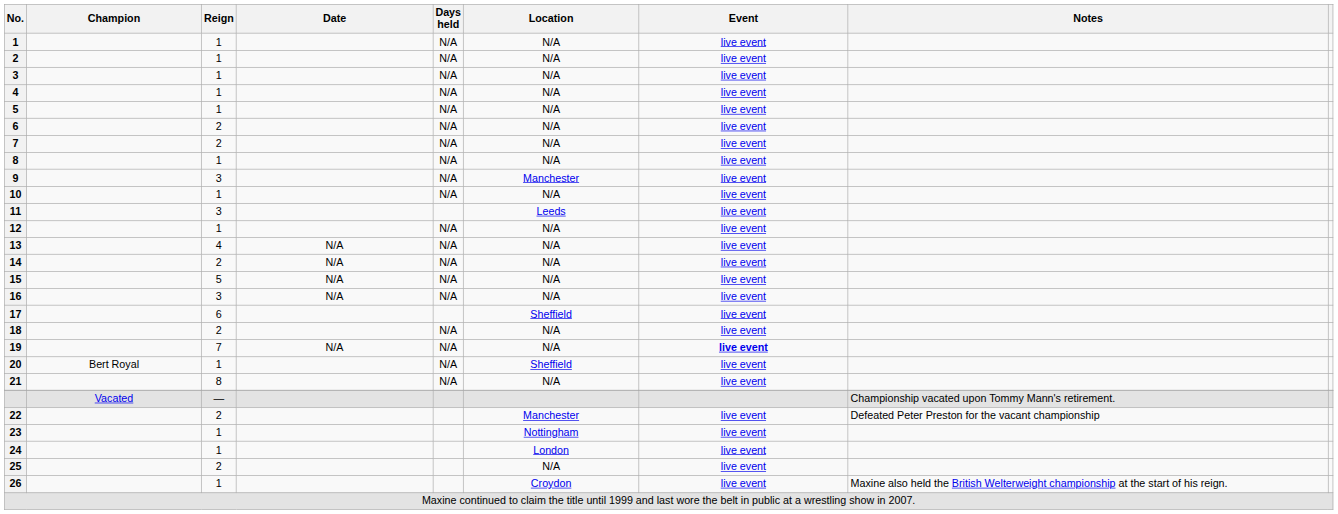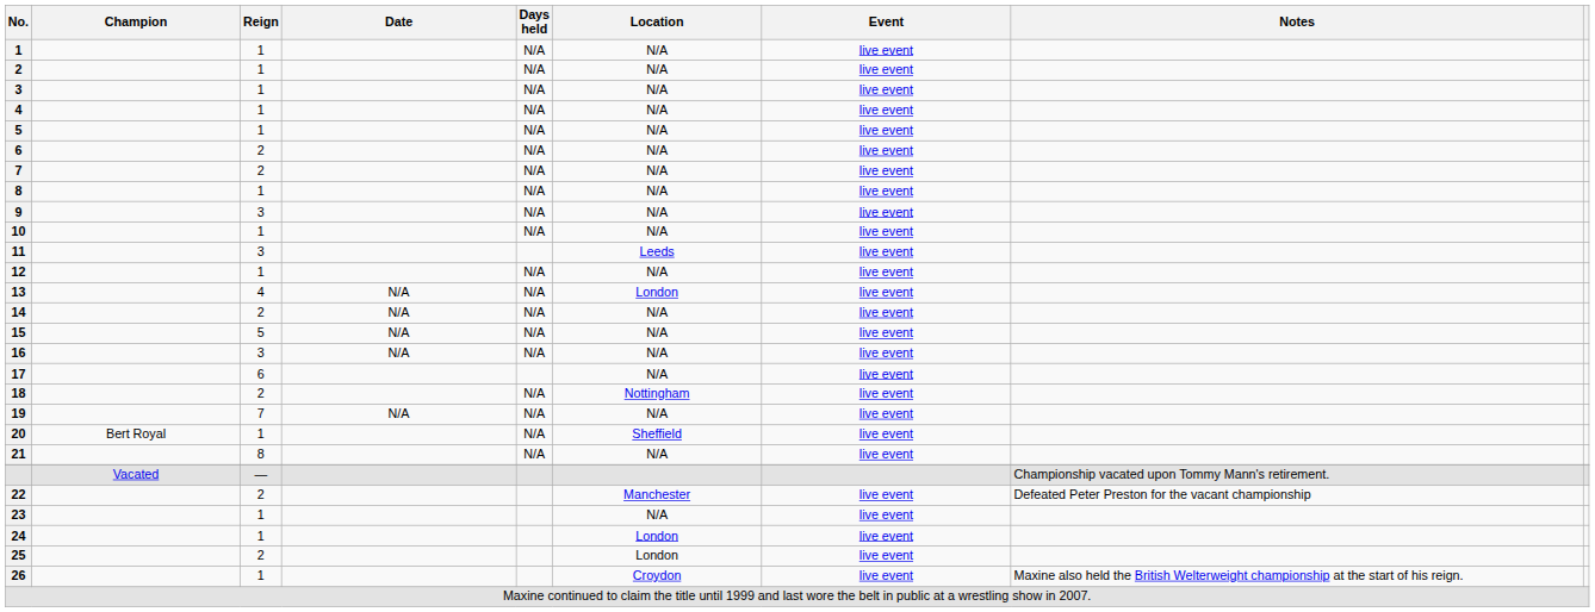 <table class="wikitable sortable" style="text-align: center" width=100%>
 <tr>
 <th width=0 data-sort-type="number" scope="col">No.</th>
 <th width=14% scope="col">Champion</th>
 <th width=0 scope="col">Reign</th>
 <th width=16% scope="col">Date</th>
 <th width=0 data-sort-type="number" scope="col">Days held</th>
 <th width=14% scope="col">Location</th>
 <th width=17% scope="col">Event</th>
 <th width=51% class="unsortable" scope="col">Notes</th>
 <th width=0 class="unsortable" scope="col"></th>
 </tr>
 <tr>
 <th scope="row">1</th>
 <td></td>
 <td>1</td>
 <td></td>
 <td>N/A</td>
 <td>N/A</td>
 <td><a href='#'>live event</a></td>
 <td align=left> </td>
 <td></td>
 </tr>
 <tr>
 <th scope="row">2</th>
 <td></td>
 <td>1</td>
 <td></td>
 <td>N/A</td>
 <td>N/A</td>
 <td><a href='#'>live event</a></td>
 <td align=left> </td>
 <td></td>
 </tr>
 <tr>
 <th scope="row">3</th>
 <td></td>
 <td>1</td>
 <td></td>
 <td>N/A</td>
 <td>N/A</td>
 <td><a href='#'>live event</a></td>
 <td align=left> </td>
 <td></td>
 </tr>
 <tr>
 <th scope="row">4</th>
 <td></td>
 <td>1</td>
 <td></td>
 <td>N/A</td>
 <td>N/A</td>
 <td><a href='#'>live event</a></td>
 <td align=left> </td>
 <td></td>
 </tr>
 <tr>
 <th scope="row">5</th>
 <td></td>
 <td>1</td>
 <td></td>
 <td>N/A</td>
 <td>N/A</td>
 <td><a href='#'>live event</a></td>
 <td align=left> </td>
 <td></td>
 </tr>
 <tr>
 <th scope="row">6</th>
 <td></td>
 <td>2</td>
 <td></td>
 <td>N/A</td>
 <td>N/A</td>
 <td><a href='#'>live event</a></td>
 <td align=left> </td>
 <td></td>
 </tr>
 <tr>
 <th scope="row">7</th>
 <td></td>
 <td>2</td>
 <td></td>
 <td>N/A</td>
 <td>N/A</td>
 <td><a href='#'>live event</a></td>
 <td align=left> </td>
 <td></td>
 </tr>
 <tr>
 <th scope="row">8</th>
 <td></td>
 <td>1</td>
 <td></td>
 <td>N/A</td>
 <td>N/A</td>
 <td><a href='#'>live event</a></td>
 <td align=left> </td>
 <td></td>
 </tr>
 <tr>
 <th scope="row">9</th>
 <td></td>
 <td>3</td>
 <td></td>
 <td>N/A</td>
-<td><a href='#'>Manchester</a></td>
+<td>N/A</td>
 <td><a href='#'>live event</a></td>
 <td align=left> </td>
 <td></td>
 </tr>
 <tr>
 <th scope="row">10</th>
 <td></td>
 <td>1</td>
 <td></td>
 <td>N/A</td>
 <td>N/A</td>
 <td><a href='#'>live event</a></td>
 <td align=left> </td>
 <td></td>
 </tr>
 <tr>
 <th scope="row">11</th>
 <td></td>
 <td>3</td>
 <td></td>
 <td></td>
 <td><a href='#'>Leeds</a></td>
 <td><a href='#'>live event</a></td>
 <td align=left> </td>
 <td></td>
 </tr>
 <tr>
 <th scope="row">12</th>
 <td></td>
 <td>1</td>
 <td></td>
 <td>N/A</td>
 <td>N/A</td>
 <td><a href='#'>live event</a></td>
 <td align=left> </td>
 <td></td>
 </tr>
 <tr>
 <th scope="row">13</th>
 <td></td>
 <td>4</td>
 <td>N/A</td>
 <td>N/A</td>
-<td>N/A</td>
+<td><a href='#'>London</a></td>
 <td><a href='#'>live event</a></td>
 <td align=left> </td>
 <td></td>
 </tr>
 <tr>
 <th scope="row">14</th>
 <td></td>
 <td>2</td>
 <td>N/A</td>
 <td>N/A</td>
 <td>N/A</td>
 <td><a href='#'>live event</a></td>
 <td align=left> </td>
 <td></td>
 </tr>
 <tr>
 <th scope="row">15</th>
 <td></td>
 <td>5</td>
 <td>N/A</td>
 <td>N/A</td>
 <td>N/A</td>
 <td><a href='#'>live event</a></td>
 <td align=left> </td>
 <td></td>
 </tr>
 <tr>
 <th scope="row">16</th>
 <td></td>
 <td>3</td>
 <td>N/A</td>
 <td>N/A</td>
 <td>N/A</td>
 <td><a href='#'>live event</a></td>
 <td align=left> </td>
 <td></td>
 </tr>
 <tr>
 <th scope="row">17</th>
 <td></td>
 <td>6</td>
 <td></td>
 <td></td>
-<td><a href='#'>Sheffield</a></td>
+<td>N/A</td>
 <td><a href='#'>live event</a></td>
 <td align=left> </td>
 <td></td>
 </tr>
 <tr>
 <th scope="row">18</th>
 <td></td>
 <td>2</td>
 <td></td>
 <td>N/A</td>
-<td>N/A</td>
+<td><a href='#'>Nottingham</a></td>
 <td><a href='#'>live event</a></td>
 <td align=left> </td>
 <td></td>
 </tr>
 <tr>
 <th scope="row">19</th>
 <td></td>
 <td>7</td>
 <td>N/A</td>
 <td>N/A</td>
 <td>N/A</td>
-<td><strong><a href='#'>live event</a></strong></td>
+<td><a href='#'>live event</a></td>
 <td align=left> </td>
 <td></td>
 </tr>
 <tr>
 <th scope="row">20</th>
 <td>Bert Royal</td>
 <td>1</td>
 <td></td>
 <td>N/A</td>
 <td><a href='#'>Sheffield</a></td>
 <td><a href='#'>live event</a></td>
 <td align=left> </td>
 <td></td>
 </tr>
 <tr>
 <th scope="row">21</th>
 <td></td>
 <td>8</td>
 <td></td>
 <td>N/A</td>
 <td>N/A</td>
 <td><a href='#'>live event</a></td>
 <td align=left> </td>
 <td></td>
 </tr>
 <tr>
 </tr>
 <tr style="background-color:#e3e3e3">
 <td scope="row"></td>
 <td><a href='#'>Vacated</a></td>
 <td>—</td>
 <td></td>
 <td></td>
 <td></td>
 <td></td>
 <td align=left>Championship vacated upon Tommy Mann's retirement.</td>
 <td></td>
 </tr>
 <tr>
 <th scope="row">22</th>
 <td></td>
 <td>2</td>
 <td></td>
 <td></td>
 <td><a href='#'>Manchester</a></td>
 <td><a href='#'>live event</a></td>
 <td align=left>Defeated Peter Preston for the vacant championship</td>
 <td></td>
 </tr>
 <tr>
 <th scope="row">23</th>
 <td></td>
 <td>1</td>
 <td></td>
 <td></td>
-<td><a href='#'>Nottingham</a></td>
+<td>N/A</td>
 <td><a href='#'>live event</a></td>
 <td align=left> </td>
 <td></td>
 </tr>
 <tr>
 <th scope="row">24</th>
 <td></td>
 <td>1</td>
 <td></td>
 <td></td>
 <td><a href='#'>London</a></td>
 <td><a href='#'>live event</a></td>
 <td align=left> </td>
 <td></td>
 </tr>
 <tr>
 <th scope="row">25</th>
 <td></td>
 <td>2</td>
 <td></td>
 <td></td>
-<td>N/A</td>
+<td>London</td>
 <td><a href='#'>live event</a></td>
 <td align=left> </td>
 <td></td>
 </tr>
 <tr>
 <th scope="row">26</th>
 <td></td>
 <td>1</td>
 <td></td>
 <td></td>
 <td><a href='#'>Croydon</a></td>
 <td><a href='#'>live event</a></td>
 <td align=left>Maxine also held the <a href='#'>British Welterweight championship</a> at the start of his reign.</td>
 <td></td>
 </tr>
 <tr style="background-color:#e3e3e3">
 <td colspan="9">Maxine continued to claim the title until 1999 and last wore the belt in public at a wrestling show in 2007.</td>
 </tr>
 </table>
